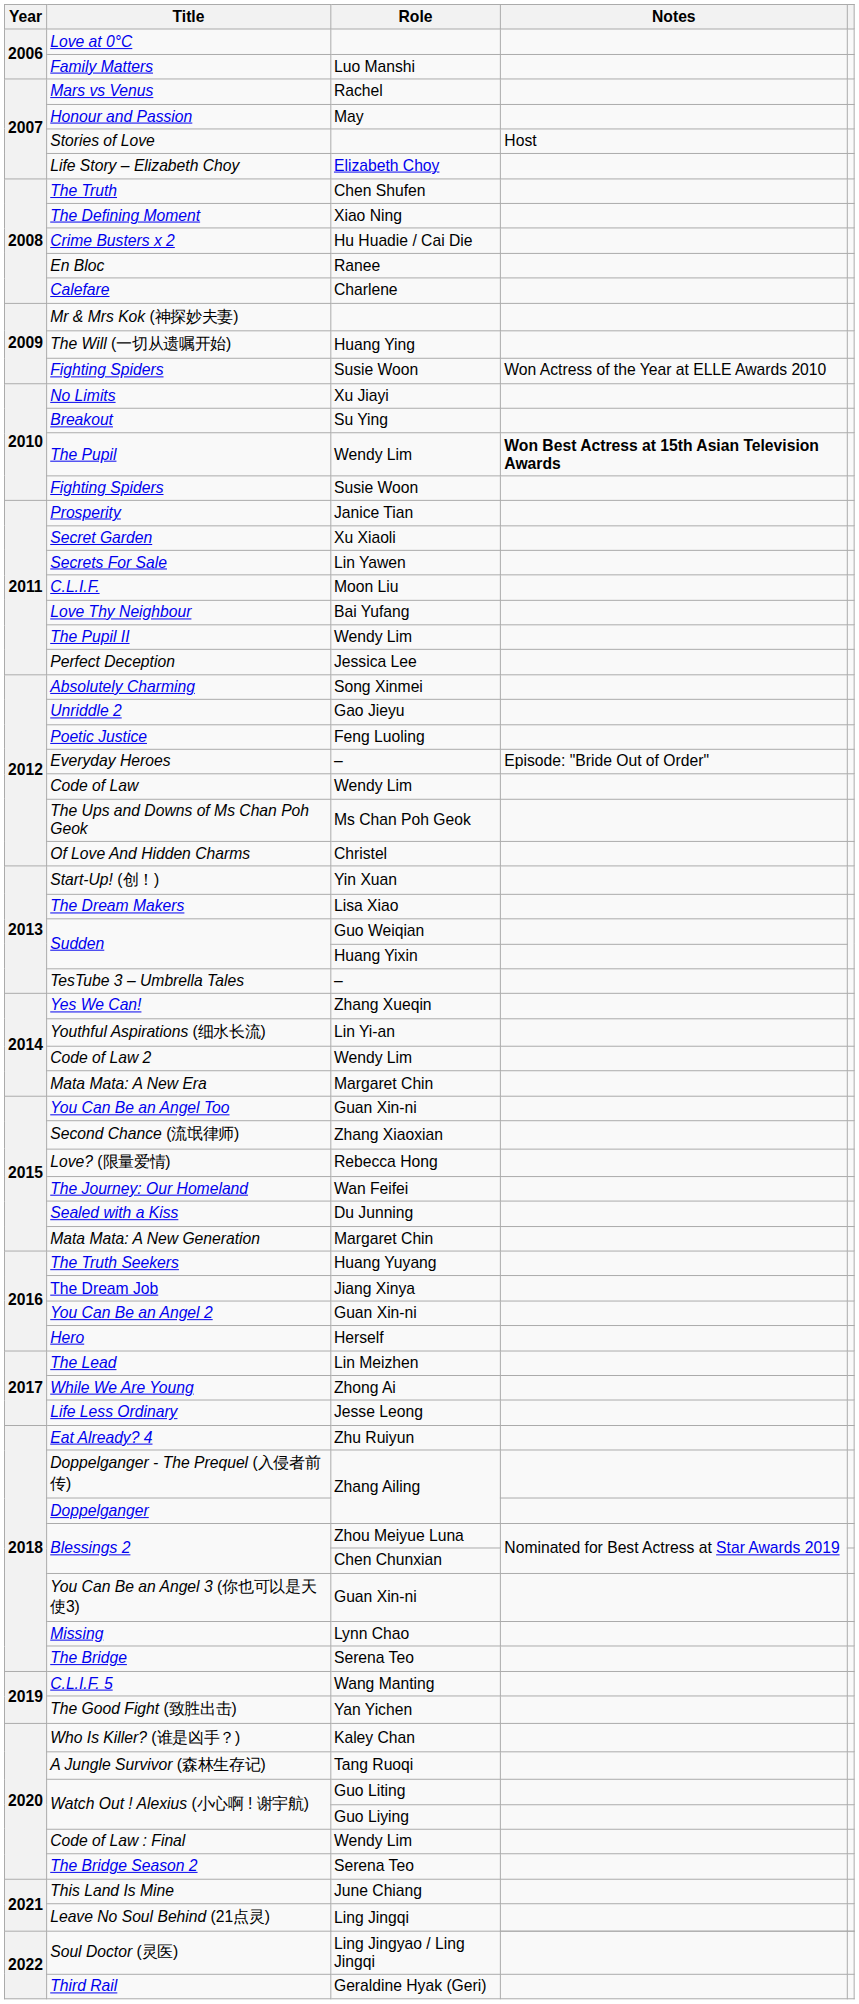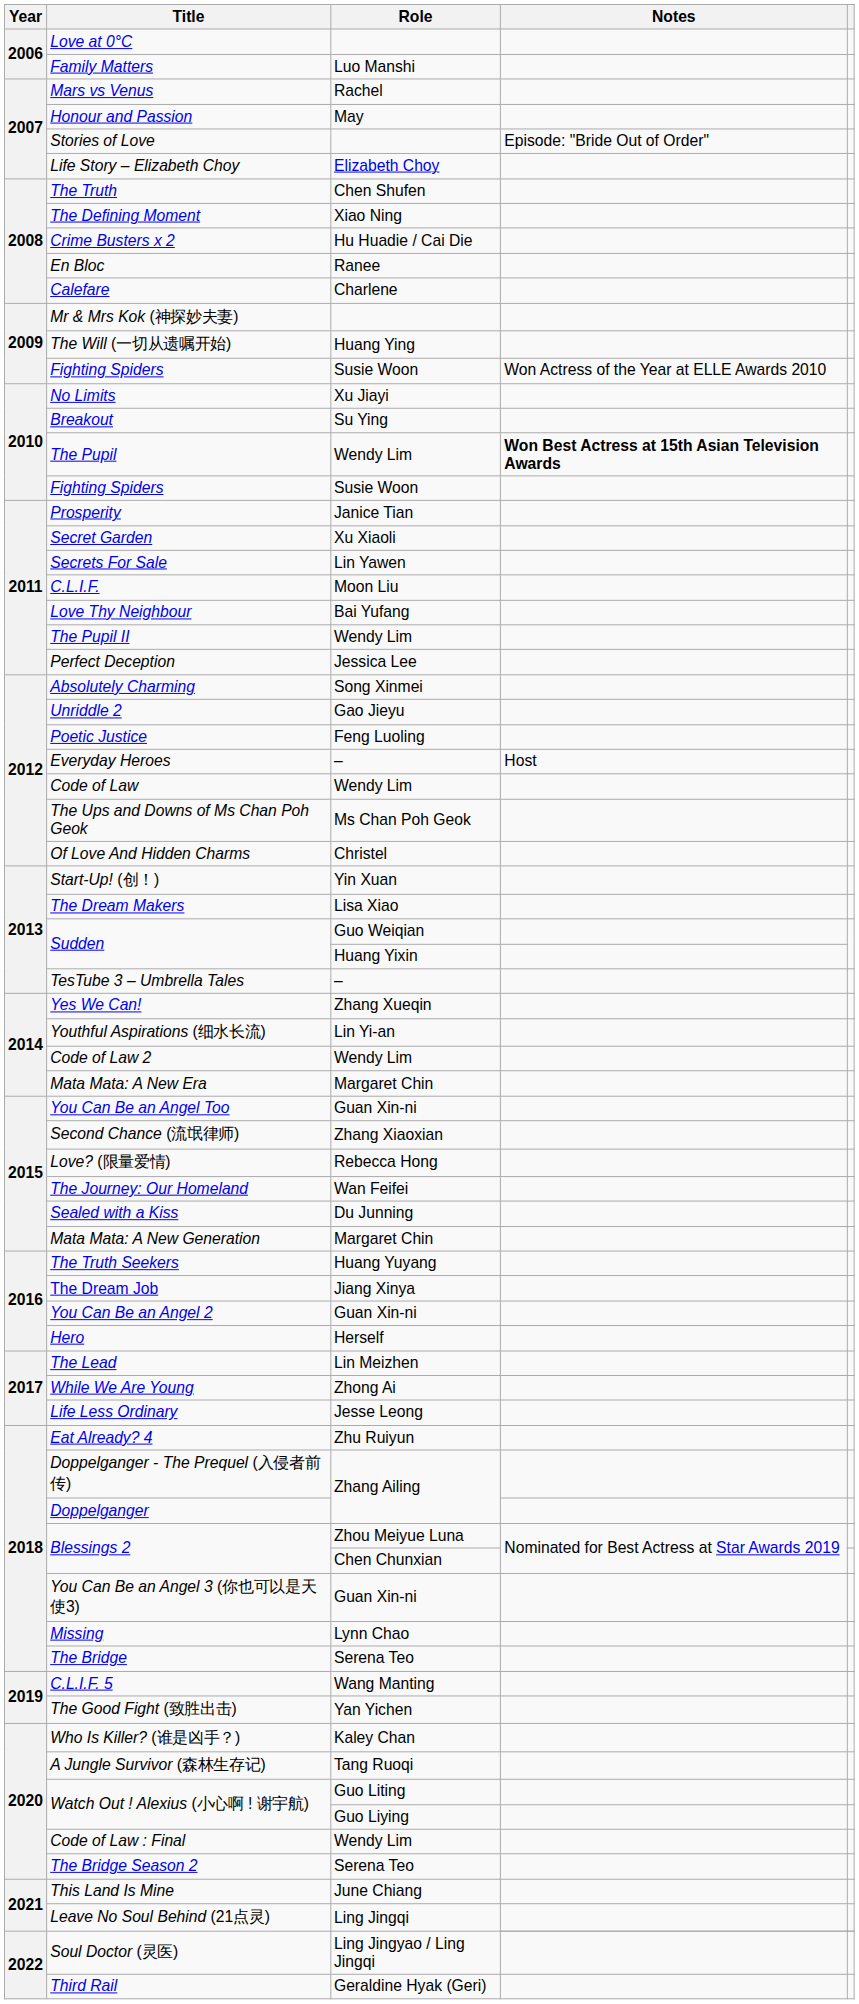 <table class="wikitable sortable plainrowheaders">
 <tr>
 <th scope="col">Year</th>
 <th scope="col">Title</th>
 <th scope="col">Role</th>
 <th scope="col" class="unsortable">Notes</th>
 <th scope="col" class="unsortable"></th>
 </tr>
 <tr>
 <th scope="row" rowspan="2">2006</th>
 <td><em><a href='#'>Love at 0°C</a></em></td>
 <td></td>
 <td></td>
 <td></td>
 </tr>
 <tr>
 <td><em><a href='#'>Family Matters</a></em></td>
 <td>Luo Manshi</td>
 <td></td>
 <td></td>
 </tr>
 <tr>
 <th scope="row" rowspan="4">2007</th>
 <td><em><a href='#'>Mars vs Venus</a></em></td>
 <td>Rachel</td>
 <td></td>
 <td></td>
 </tr>
 <tr>
 <td><em><a href='#'>Honour and Passion</a></em></td>
 <td>May</td>
 <td></td>
 <td></td>
 </tr>
 <tr>
 <td><em>Stories of Love</em></td>
 <td></td>
-<td>Host</td>
+<td>Episode: "Bride Out of Order"</td>
 <td></td>
 </tr>
 <tr>
 <td><em>Life Story – Elizabeth Choy</em></td>
 <td><a href='#'>Elizabeth Choy</a></td>
 <td></td>
 <td></td>
 </tr>
 <tr>
 <th scope="row" rowspan="5">2008</th>
 <td><em><a href='#'>The Truth</a></em></td>
 <td>Chen Shufen</td>
 <td></td>
 <td></td>
 </tr>
 <tr>
 <td><em><a href='#'>The Defining Moment</a></em></td>
 <td>Xiao Ning</td>
 <td></td>
 <td></td>
 </tr>
 <tr>
 <td><em><a href='#'>Crime Busters x 2</a></em></td>
 <td>Hu Huadie / Cai Die</td>
 <td></td>
 <td></td>
 </tr>
 <tr>
 <td><em>En Bloc</em></td>
 <td>Ranee</td>
 <td></td>
 <td></td>
 </tr>
 <tr>
 <td><em><a href='#'>Calefare</a></em></td>
 <td>Charlene</td>
 <td></td>
 <td></td>
 </tr>
 <tr>
 <th scope="row" rowspan="3">2009</th>
 <td><em>Mr & Mrs Kok</em> (神探妙夫妻)</td>
 <td></td>
 <td></td>
 <td></td>
 </tr>
 <tr>
 <td><em>The Will</em> (一切从遗嘱开始)</td>
 <td>Huang Ying</td>
 <td></td>
 <td></td>
 </tr>
 <tr>
 <td><em><a href='#'>Fighting Spiders</a></em></td>
 <td>Susie Woon</td>
 <td>Won Actress of the Year at ELLE Awards 2010</td>
 <td></td>
 </tr>
 <tr>
 <th scope="row" rowspan="4">2010</th>
 <td><em><a href='#'>No Limits</a></em></td>
 <td>Xu Jiayi</td>
 <td></td>
 <td></td>
 </tr>
 <tr>
 <td><em><a href='#'>Breakout</a></em></td>
 <td>Su Ying</td>
 <td></td>
 <td></td>
 </tr>
 <tr>
 <td><em><a href='#'>The Pupil</a></em></td>
 <td>Wendy Lim</td>
 <td><strong>Won Best Actress at 15th Asian Television Awards</strong></td>
 <td></td>
 </tr>
 <tr>
 <td><em><a href='#'>Fighting Spiders</a></em></td>
 <td>Susie Woon</td>
 <td></td>
 <td></td>
 </tr>
 <tr>
 <th scope="row" rowspan="7">2011</th>
 <td><em><a href='#'>Prosperity</a></em></td>
 <td>Janice Tian</td>
 <td></td>
 <td></td>
 </tr>
 <tr>
 <td><em><a href='#'>Secret Garden</a></em></td>
 <td>Xu Xiaoli</td>
 <td></td>
 <td></td>
 </tr>
 <tr>
 <td><em><a href='#'>Secrets For Sale</a></em></td>
 <td>Lin Yawen</td>
 <td></td>
 <td></td>
 </tr>
 <tr>
 <td><em><a href='#'>C.L.I.F.</a></em></td>
 <td>Moon Liu</td>
 <td></td>
 <td></td>
 </tr>
 <tr>
 <td><em><a href='#'>Love Thy Neighbour</a></em></td>
 <td>Bai Yufang</td>
 <td></td>
 <td></td>
 </tr>
 <tr>
 <td><em><a href='#'>The Pupil II</a></em></td>
 <td>Wendy Lim</td>
 <td></td>
 <td></td>
 </tr>
 <tr>
 <td><em>Perfect Deception</em></td>
 <td>Jessica Lee</td>
 <td></td>
 <td></td>
 </tr>
 <tr>
 <th scope="row" rowspan="7">2012</th>
 <td><em><a href='#'>Absolutely Charming</a></em></td>
 <td>Song Xinmei</td>
 <td></td>
 <td></td>
 </tr>
 <tr>
 <td><em><a href='#'>Unriddle 2</a></em></td>
 <td>Gao Jieyu</td>
 <td></td>
 <td></td>
 </tr>
 <tr>
 <td><em><a href='#'>Poetic Justice</a></em></td>
 <td>Feng Luoling</td>
 <td></td>
 <td></td>
 </tr>
 <tr>
 <td><em>Everyday Heroes</em></td>
 <td>–</td>
-<td>Episode: "Bride Out of Order"</td>
+<td>Host</td>
 <td></td>
 </tr>
 <tr>
 <td><em>Code of Law</em></td>
 <td>Wendy Lim</td>
 <td></td>
 <td></td>
 </tr>
 <tr>
 <td><em>The Ups and Downs of Ms Chan Poh Geok</em></td>
 <td>Ms Chan Poh Geok</td>
 <td></td>
 <td></td>
 </tr>
 <tr>
 <td><em>Of Love And Hidden Charms</em></td>
 <td>Christel</td>
 <td></td>
 <td></td>
 </tr>
 <tr>
 <th scope="row" rowspan="5">2013</th>
 <td><em>Start-Up!</em> (创！)</td>
 <td>Yin Xuan</td>
 <td></td>
 <td></td>
 </tr>
 <tr>
 <td><em><a href='#'>The Dream Makers</a></em></td>
 <td>Lisa Xiao</td>
 <td></td>
 <td></td>
 </tr>
 <tr>
 <td rowspan="2"><em><a href='#'>Sudden</a></em></td>
 <td>Guo Weiqian</td>
 <td></td>
 <td rowspan="2"></td>
 </tr>
 <tr>
 <td>Huang Yixin</td>
 <td></td>
 </tr>
 <tr>
 <td><em>TesTube 3 – Umbrella Tales</em></td>
 <td>–</td>
 <td></td>
 <td></td>
 </tr>
 <tr>
 <th scope="row" rowspan="4">2014</th>
 <td><em><a href='#'>Yes We Can!</a></em></td>
 <td>Zhang Xueqin</td>
 <td></td>
 <td></td>
 </tr>
 <tr>
 <td><em>Youthful Aspirations</em> (细水长流)</td>
 <td>Lin Yi-an</td>
 <td></td>
 <td></td>
 </tr>
 <tr>
 <td><em>Code of Law 2</em></td>
 <td>Wendy Lim</td>
 <td></td>
 <td></td>
 </tr>
 <tr>
 <td><em>Mata Mata: A New Era</em></td>
 <td>Margaret Chin</td>
 <td></td>
 <td></td>
 </tr>
 <tr>
 <th scope="row" rowspan="6">2015</th>
 <td><em><a href='#'>You Can Be an Angel Too</a></em></td>
 <td>Guan Xin-ni</td>
 <td></td>
 <td></td>
 </tr>
 <tr>
 <td><em>Second Chance</em> (流氓律师)</td>
 <td>Zhang Xiaoxian</td>
 <td></td>
 <td></td>
 </tr>
 <tr>
 <td><em>Love?</em> (限量爱情)</td>
 <td>Rebecca Hong</td>
 <td></td>
 <td></td>
 </tr>
 <tr>
 <td><em><a href='#'>The Journey: Our Homeland</a></em></td>
 <td>Wan Feifei</td>
 <td></td>
 <td></td>
 </tr>
 <tr>
 <td><em><a href='#'>Sealed with a Kiss</a></em></td>
 <td>Du Junning</td>
 <td></td>
 <td></td>
 </tr>
 <tr>
 <td><em>Mata Mata: A New Generation</em></td>
 <td>Margaret Chin</td>
 <td></td>
 <td></td>
 </tr>
 <tr>
 <th scope="row" rowspan="4">2016</th>
 <td><em><a href='#'>The Truth Seekers</a></em></td>
 <td>Huang Yuyang</td>
 <td></td>
 <td></td>
 </tr>
 <tr>
 <td><a href='#'>The Dream Job</a></td>
 <td>Jiang Xinya</td>
 <td></td>
 <td></td>
 </tr>
 <tr>
 <td><em><a href='#'>You Can Be an Angel 2</a></em></td>
 <td>Guan Xin-ni</td>
 <td></td>
 <td></td>
 </tr>
 <tr>
 <td><em><a href='#'>Hero</a></em></td>
 <td>Herself</td>
 <td></td>
 <td></td>
 </tr>
 <tr>
 <th scope="row" rowspan="3">2017</th>
 <td><em><a href='#'>The Lead</a></em></td>
 <td>Lin Meizhen</td>
 <td></td>
 <td></td>
 </tr>
 <tr>
 <td><em><a href='#'>While We Are Young</a></em></td>
 <td>Zhong Ai</td>
 <td></td>
 <td></td>
 </tr>
 <tr>
 <td><em><a href='#'>Life Less Ordinary</a></em></td>
 <td>Jesse Leong</td>
 <td></td>
 <td></td>
 </tr>
 <tr>
 <th scope="row" rowspan="8">2018</th>
 <td><em><a href='#'>Eat Already? 4</a></em></td>
 <td>Zhu Ruiyun</td>
 <td></td>
 <td></td>
 </tr>
 <tr>
 <td><em>Doppelganger - The Prequel</em> (入侵者前传)</td>
 <td rowspan="2">Zhang Ailing</td>
 <td></td>
 <td></td>
 </tr>
 <tr>
 <td><em><a href='#'>Doppelganger</a></em></td>
 <td></td>
 <td></td>
 </tr>
 <tr>
 <td rowspan="2"><em><a href='#'>Blessings 2</a></em></td>
 <td>Zhou Meiyue Luna</td>
 <td rowspan="2">Nominated for Best Actress at <a href='#'>Star Awards 2019</a></td>
 <td></td>
 </tr>
 <tr>
 <td>Chen Chunxian</td>
 <td></td>
 </tr>
 <tr>
 <td><em>You Can Be an Angel 3</em> (你也可以是天使3)</td>
 <td>Guan Xin-ni</td>
 <td></td>
 <td></td>
 </tr>
 <tr>
 <td><em><a href='#'>Missing</a></em></td>
 <td>Lynn Chao</td>
 <td></td>
 <td></td>
 </tr>
 <tr>
 <td><em><a href='#'>The Bridge</a></em></td>
 <td>Serena Teo</td>
 <td></td>
 <td></td>
 </tr>
 <tr>
 <th scope="row" rowspan="2">2019</th>
 <td><em><a href='#'>C.L.I.F. 5</a></em></td>
 <td>Wang Manting</td>
 <td></td>
 <td></td>
 </tr>
 <tr>
 <td><em>The Good Fight</em> (致胜出击)</td>
 <td>Yan Yichen</td>
 <td></td>
 <td></td>
 </tr>
 <tr>
 <th scope="row" rowspan="6">2020</th>
 <td><em>Who Is Killer?</em> (谁是凶手？)</td>
 <td>Kaley Chan</td>
 <td></td>
 <td></td>
 </tr>
 <tr>
 <td><em>A Jungle Survivor</em> (森林生存记)</td>
 <td>Tang Ruoqi</td>
 <td></td>
 <td></td>
 </tr>
 <tr>
 <td rowspan="2"><em>Watch Out ! Alexius</em> (小心啊 ! 谢宇航)</td>
 <td>Guo Liting</td>
 <td></td>
 <td></td>
 </tr>
 <tr>
 <td>Guo Liying</td>
 <td></td>
 <td></td>
 </tr>
 <tr>
 <td><em>Code of Law : Final</em></td>
 <td>Wendy Lim</td>
 <td></td>
 <td></td>
 </tr>
 <tr>
 <td><em><a href='#'>The Bridge Season 2</a></em></td>
 <td>Serena Teo</td>
 <td></td>
 <td></td>
 </tr>
 <tr>
 <th scope="row" rowspan="2">2021</th>
 <td><em>This Land Is Mine</em></td>
 <td>June Chiang</td>
 <td></td>
 <td></td>
 </tr>
 <tr>
 <td><em>Leave No Soul Behind</em> (21点灵)</td>
 <td rowspan="2">Ling Jingqi</td>
 <td></td>
 <td></td>
 </tr>
 <tr>
 <th scope="row" rowspan="3">2022</th>
 <td rowspan="2"><em>Soul Doctor</em> (灵医)</td>
 </tr>
 <tr>
 <td>Ling Jingyao / Ling Jingqi</td>
 <td></td>
 <td></td>
 </tr>
 <tr>
 <td><a href='#'><em>Third Rail</em></a></td>
 <td>Geraldine Hyak (Geri)</td>
 <td></td>
 <td></td>
 </tr>
 </table>
